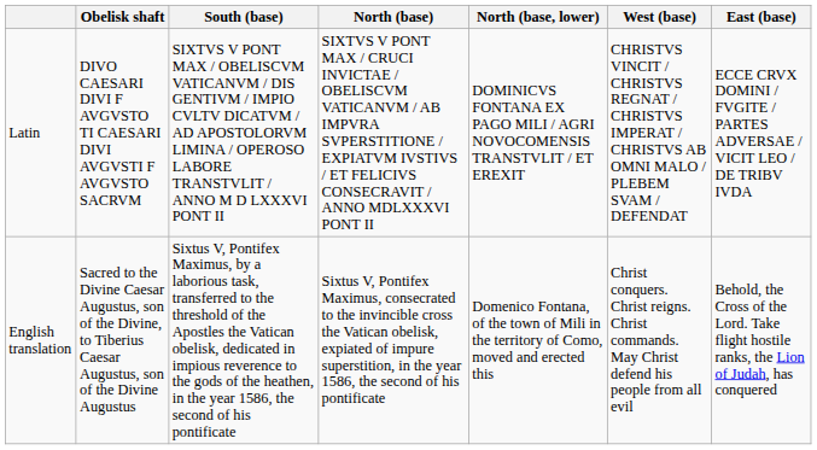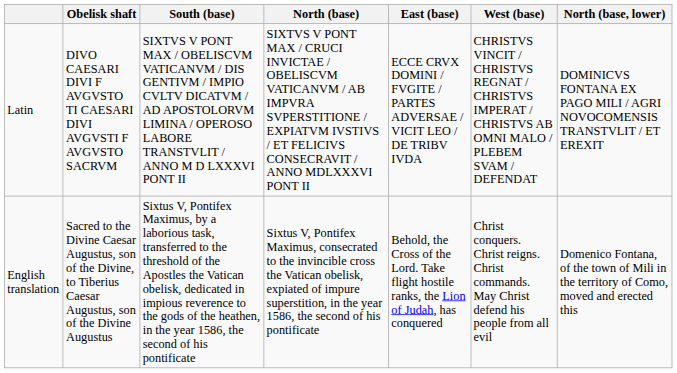 <table class="wikitable">
 <tr>
 <th></th>
 <th>Obelisk shaft</th>
 <th>South (base)</th>
 <th>North (base)</th>
+<th>East (base)</th>
+<th>West (base)</th>
 <th>North (base, lower)</th>
-<th>West (base)</th>
-<th>East (base)</th>
 </tr>
 <tr>
 <td>Latin</td>
 <td>DIVO CAESARI DIVI F AVGVSTO TI CAESARI DIVI AVGVSTI F AVGVSTO SACRVM</td>
 <td>SIXTVS V PONT MAX / OBELISCVM VATICANVM / DIS GENTIVM / IMPIO CVLTV DICATVM / AD APOSTOLORVM LIMINA / OPEROSO LABORE TRANSTVLIT / ANNO M D LXXXVI PONT II</td>
 <td>SIXTVS V PONT MAX / CRUCI INVICTAE / OBELISCVM VATICANVM / AB IMPVRA SVPERSTITIONE / EXPIATVM IVSTIVS / ET FELICIVS CONSECRAVIT / ANNO MDLXXXVI PONT II</td>
+<td>ECCE CRVX DOMINI / FVGITE / PARTES ADVERSAE / VICIT LEO / DE TRIBV IVDA</td>
+<td>CHRISTVS VINCIT / CHRISTVS REGNAT / CHRISTVS IMPERAT / CHRISTVS AB OMNI MALO / PLEBEM SVAM / DEFENDAT</td>
 <td>DOMINICVS FONTANA EX PAGO MILI / AGRI NOVOCOMENSIS TRANSTVLIT / ET EREXIT</td>
-<td>CHRISTVS VINCIT / CHRISTVS REGNAT / CHRISTVS IMPERAT / CHRISTVS AB OMNI MALO / PLEBEM SVAM / DEFENDAT</td>
-<td>ECCE CRVX DOMINI / FVGITE / PARTES ADVERSAE / VICIT LEO / DE TRIBV IVDA</td>
 </tr>
 <tr>
 <td>English translation</td>
 <td>Sacred to the Divine Caesar Augustus, son of the Divine, to Tiberius Caesar Augustus, son of the Divine Augustus</td>
 <td>Sixtus V, Pontifex Maximus, by a laborious task, transferred to the threshold of the Apostles the Vatican obelisk, dedicated in impious reverence to the gods of the heathen, in the year 1586, the second of his pontificate</td>
 <td>Sixtus V, Pontifex Maximus, consecrated to the invincible cross the Vatican obelisk, expiated of impure superstition, in the year 1586, the second of his pontificate</td>
+<td>Behold, the Cross of the Lord. Take flight hostile ranks, the <a href='#'>Lion of Judah</a>, has conquered</td>
+<td>Christ conquers. Christ reigns. Christ commands. May Christ defend his people from all evil</td>
 <td>Domenico Fontana, of the town of Mili in the territory of Como, moved and erected this</td>
-<td>Christ conquers. Christ reigns. Christ commands. May Christ defend his people from all evil</td>
-<td>Behold, the Cross of the Lord. Take flight hostile ranks, the <a href='#'>Lion of Judah</a>, has conquered</td>
 </tr>
 </table>
